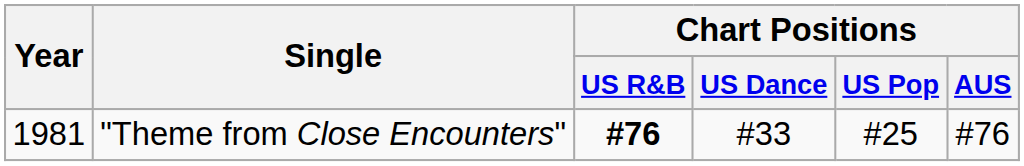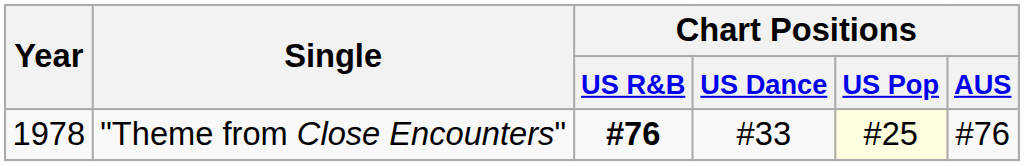 <table class="wikitable">
 <tr>
 <th rowspan="2">Year</th>
 <th rowspan="2">Single</th>
 <th colspan="4">Chart Positions</th>
 </tr>
 <tr>
 <th><small><a href='#'>US R&B</a></small></th>
 <th><small><a href='#'>US Dance</a></small></th>
 <th><small><a href='#'>US Pop</a></small></th>
 <th><small><a href='#'>AUS</a></small></th>
 </tr>
 <tr>
-<td align="center">1981</td>
+<td align="center">1978</td>
 <td align="left">"Theme from <em>Close Encounters</em>"</td>
 <td align="center"><strong>#76</strong></td>
 <td align="center">#33</td>
-<td align="center">#25</td>
+<td align="center" style="background: lightyellow;">#25</td>
 <td align="center">#76</td>
 </tr>
 </table>
